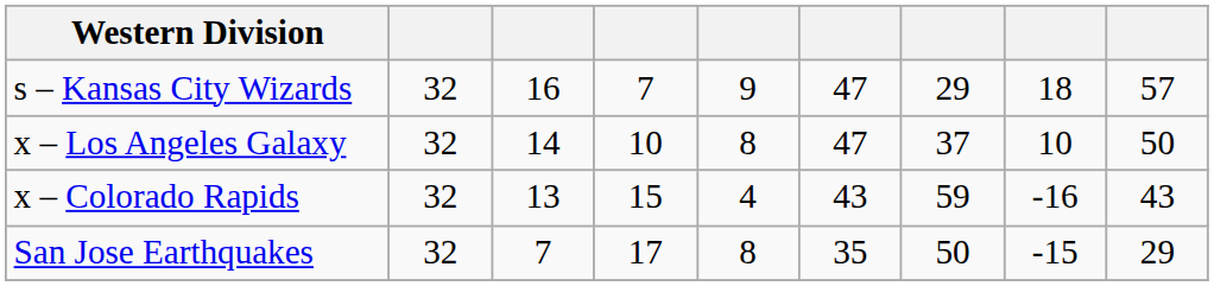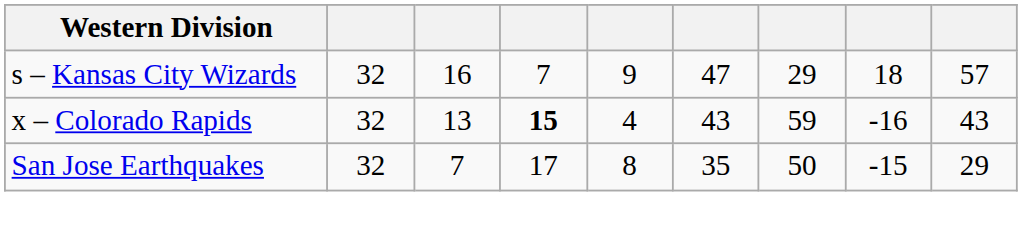 <table class="wikitable" style="text-align: center;">
 <tr>
 <th width="170">Western Division</th>
 <th width="40"></th>
 <th width="40"></th>
 <th width="40"></th>
 <th width="40"></th>
 <th width="40"></th>
 <th width="40"></th>
 <th width="40"></th>
 <th width="40"></th>
 </tr>
 <tr>
 <td align=left>s – <a href='#'>Kansas City Wizards</a></td>
 <td>32</td>
 <td>16</td>
 <td>7</td>
 <td>9</td>
 <td>47</td>
 <td>29</td>
 <td>18</td>
 <td>57</td>
 </tr>
 <tr>
-<td align=left>x – <a href='#'>Los Angeles Galaxy</a></td>
-<td>32</td>
-<td>14</td>
-<td>10</td>
-<td>8</td>
-<td>47</td>
-<td>37</td>
-<td>10</td>
-<td>50</td>
-</tr>
-<tr>
 <td align=left>x – <a href='#'>Colorado Rapids</a></td>
 <td>32</td>
 <td>13</td>
-<td>15</td>
+<td><strong>15</strong></td>
 <td>4</td>
 <td>43</td>
 <td>59</td>
 <td>-16</td>
 <td>43</td>
 </tr>
 <tr>
 <td align=left><a href='#'>San Jose Earthquakes</a></td>
 <td>32</td>
 <td>7</td>
 <td>17</td>
 <td>8</td>
 <td>35</td>
 <td>50</td>
 <td>-15</td>
 <td>29</td>
 </tr>
 </table>
